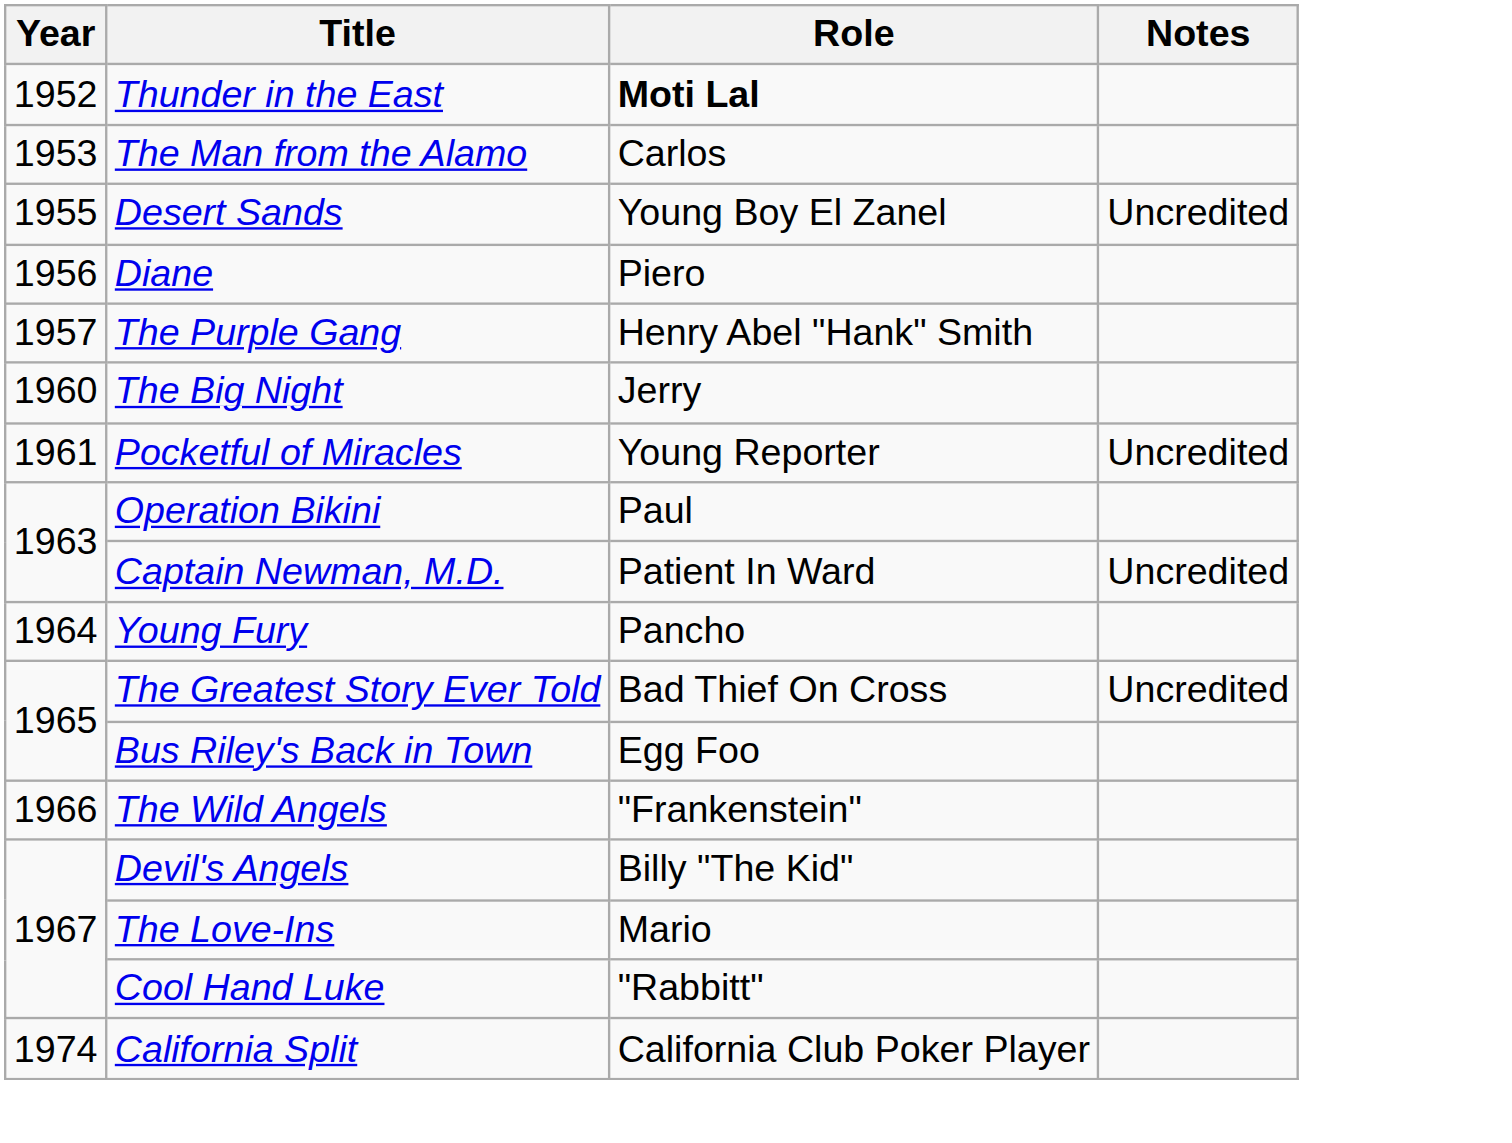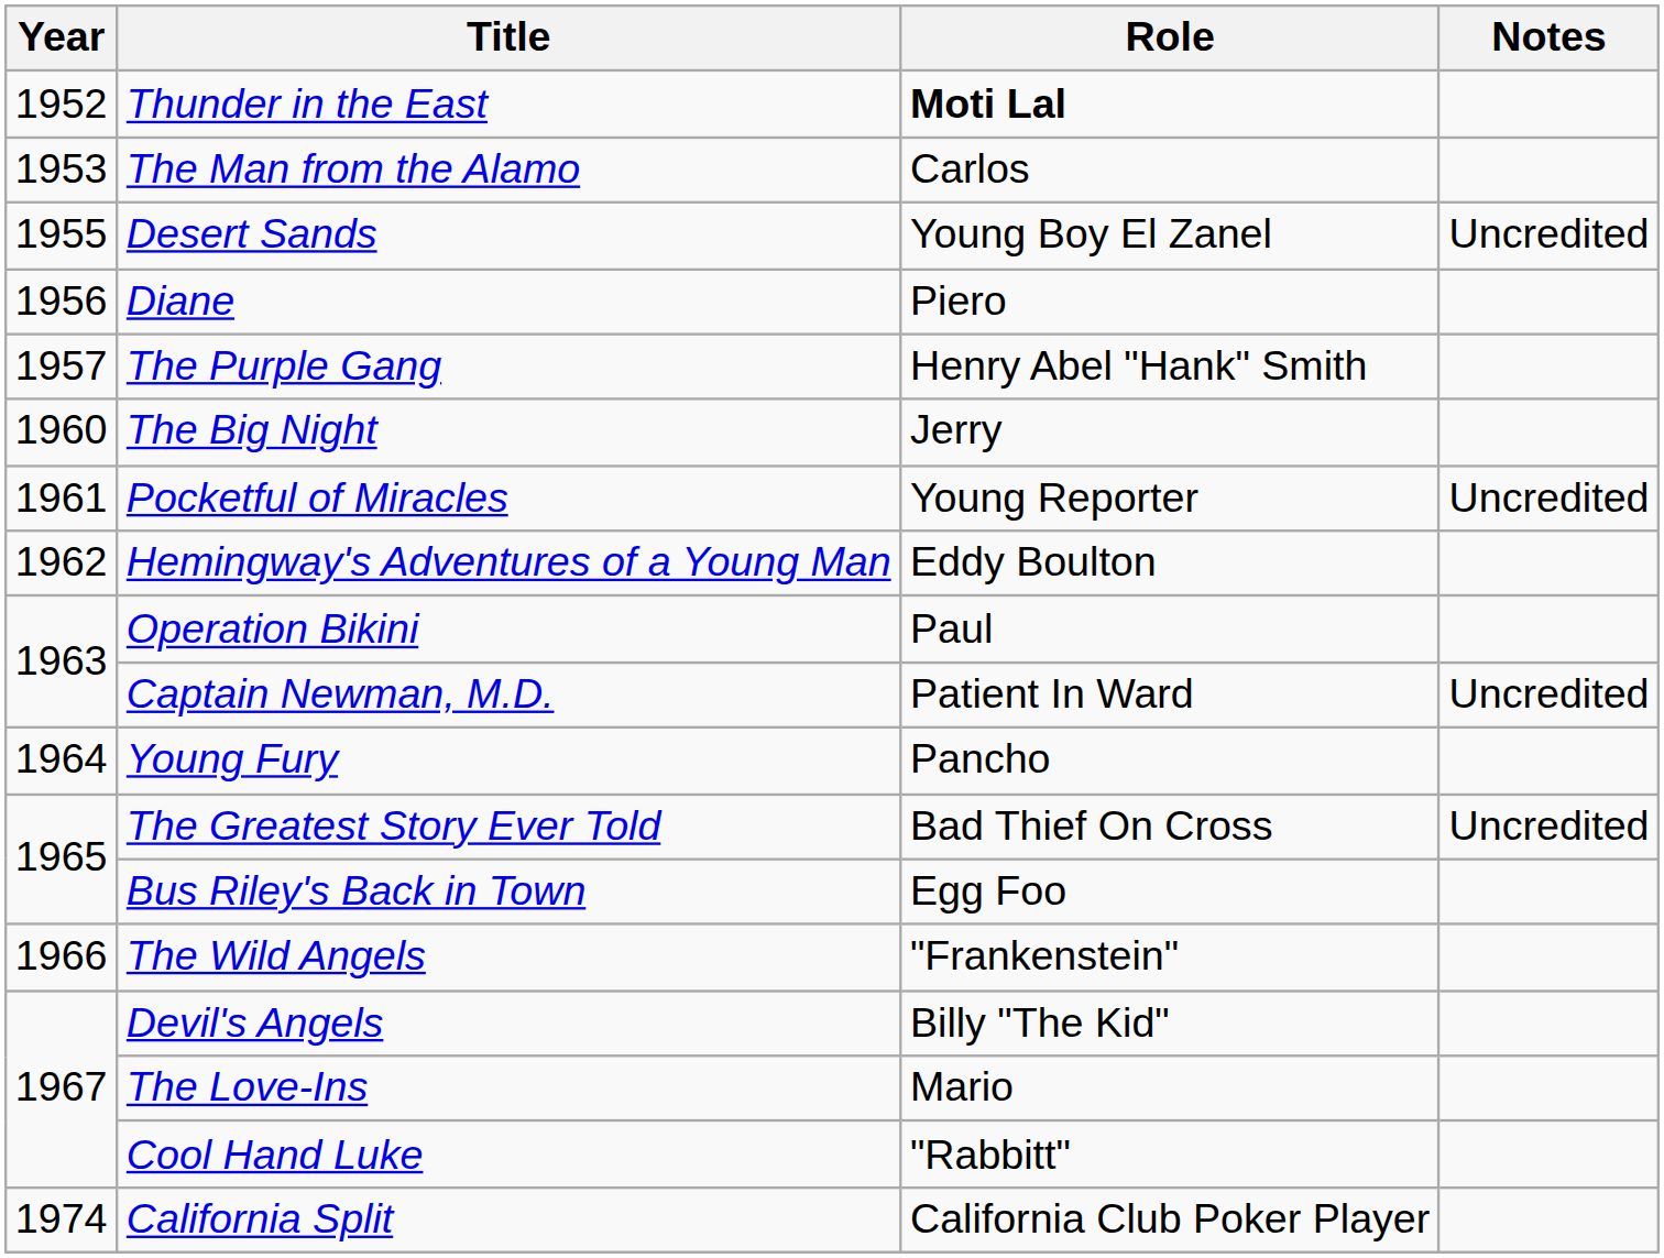 <table class="wikitable sortable">
 <tr>
 <th>Year</th>
 <th>Title</th>
 <th>Role</th>
 <th class="unsortable">Notes</th>
 </tr>
 <tr>
 <td>1952</td>
 <td><em><a href='#'>Thunder in the East</a></em></td>
 <td><strong>Moti Lal</strong></td>
 <td></td>
 </tr>
 <tr>
 <td>1953</td>
 <td><em><a href='#'>The Man from the Alamo</a></em></td>
 <td>Carlos</td>
 <td></td>
 </tr>
 <tr>
 <td>1955</td>
 <td><em><a href='#'>Desert Sands</a></em></td>
 <td>Young Boy El Zanel</td>
 <td>Uncredited</td>
 </tr>
 <tr>
 <td>1956</td>
 <td><em><a href='#'>Diane</a></em></td>
 <td>Piero</td>
 <td></td>
 </tr>
 <tr>
 <td>1957</td>
 <td><em><a href='#'>The Purple Gang</a></em></td>
 <td>Henry Abel "Hank" Smith</td>
 <td></td>
 </tr>
 <tr>
 <td>1960</td>
 <td><em><a href='#'>The Big Night</a></em></td>
 <td>Jerry</td>
 <td></td>
 </tr>
 <tr>
 <td>1961</td>
 <td><em><a href='#'>Pocketful of Miracles</a></em></td>
 <td>Young Reporter</td>
 <td>Uncredited</td>
+</tr>
+<tr>
+<td>1962</td>
+<td><em><a href='#'>Hemingway's Adventures of a Young Man</a></em></td>
+<td>Eddy Boulton</td>
+<td></td>
 </tr>
 <tr>
 <td rowspan=2>1963</td>
 <td><em><a href='#'>Operation Bikini</a></em></td>
 <td>Paul</td>
 <td></td>
 </tr>
 <tr>
 <td><em><a href='#'>Captain Newman, M.D.</a></em></td>
 <td>Patient In Ward</td>
 <td>Uncredited</td>
 </tr>
 <tr>
 <td>1964</td>
 <td><em><a href='#'>Young Fury</a></em></td>
 <td>Pancho</td>
 <td></td>
 </tr>
 <tr>
 <td rowspan=2>1965</td>
 <td><em><a href='#'>The Greatest Story Ever Told</a></em></td>
 <td>Bad Thief On Cross</td>
 <td>Uncredited</td>
 </tr>
 <tr>
 <td><em><a href='#'>Bus Riley's Back in Town</a></em></td>
 <td>Egg Foo</td>
 <td></td>
 </tr>
 <tr>
 <td>1966</td>
 <td><em><a href='#'>The Wild Angels</a></em></td>
 <td>"Frankenstein"</td>
 <td></td>
 </tr>
 <tr>
 <td rowspan=3>1967</td>
 <td><em><a href='#'>Devil's Angels</a></em></td>
 <td>Billy "The Kid"</td>
 <td></td>
 </tr>
 <tr>
 <td><em><a href='#'>The Love-Ins</a></em></td>
 <td>Mario</td>
 <td></td>
 </tr>
 <tr>
 <td><em><a href='#'>Cool Hand Luke</a></em></td>
 <td>"Rabbitt"</td>
 <td></td>
 </tr>
 <tr>
 <td>1974</td>
 <td><em><a href='#'>California Split</a></em></td>
 <td>California Club Poker Player</td>
 <td></td>
 </tr>
 <tr>
 </tr>
 </table>
